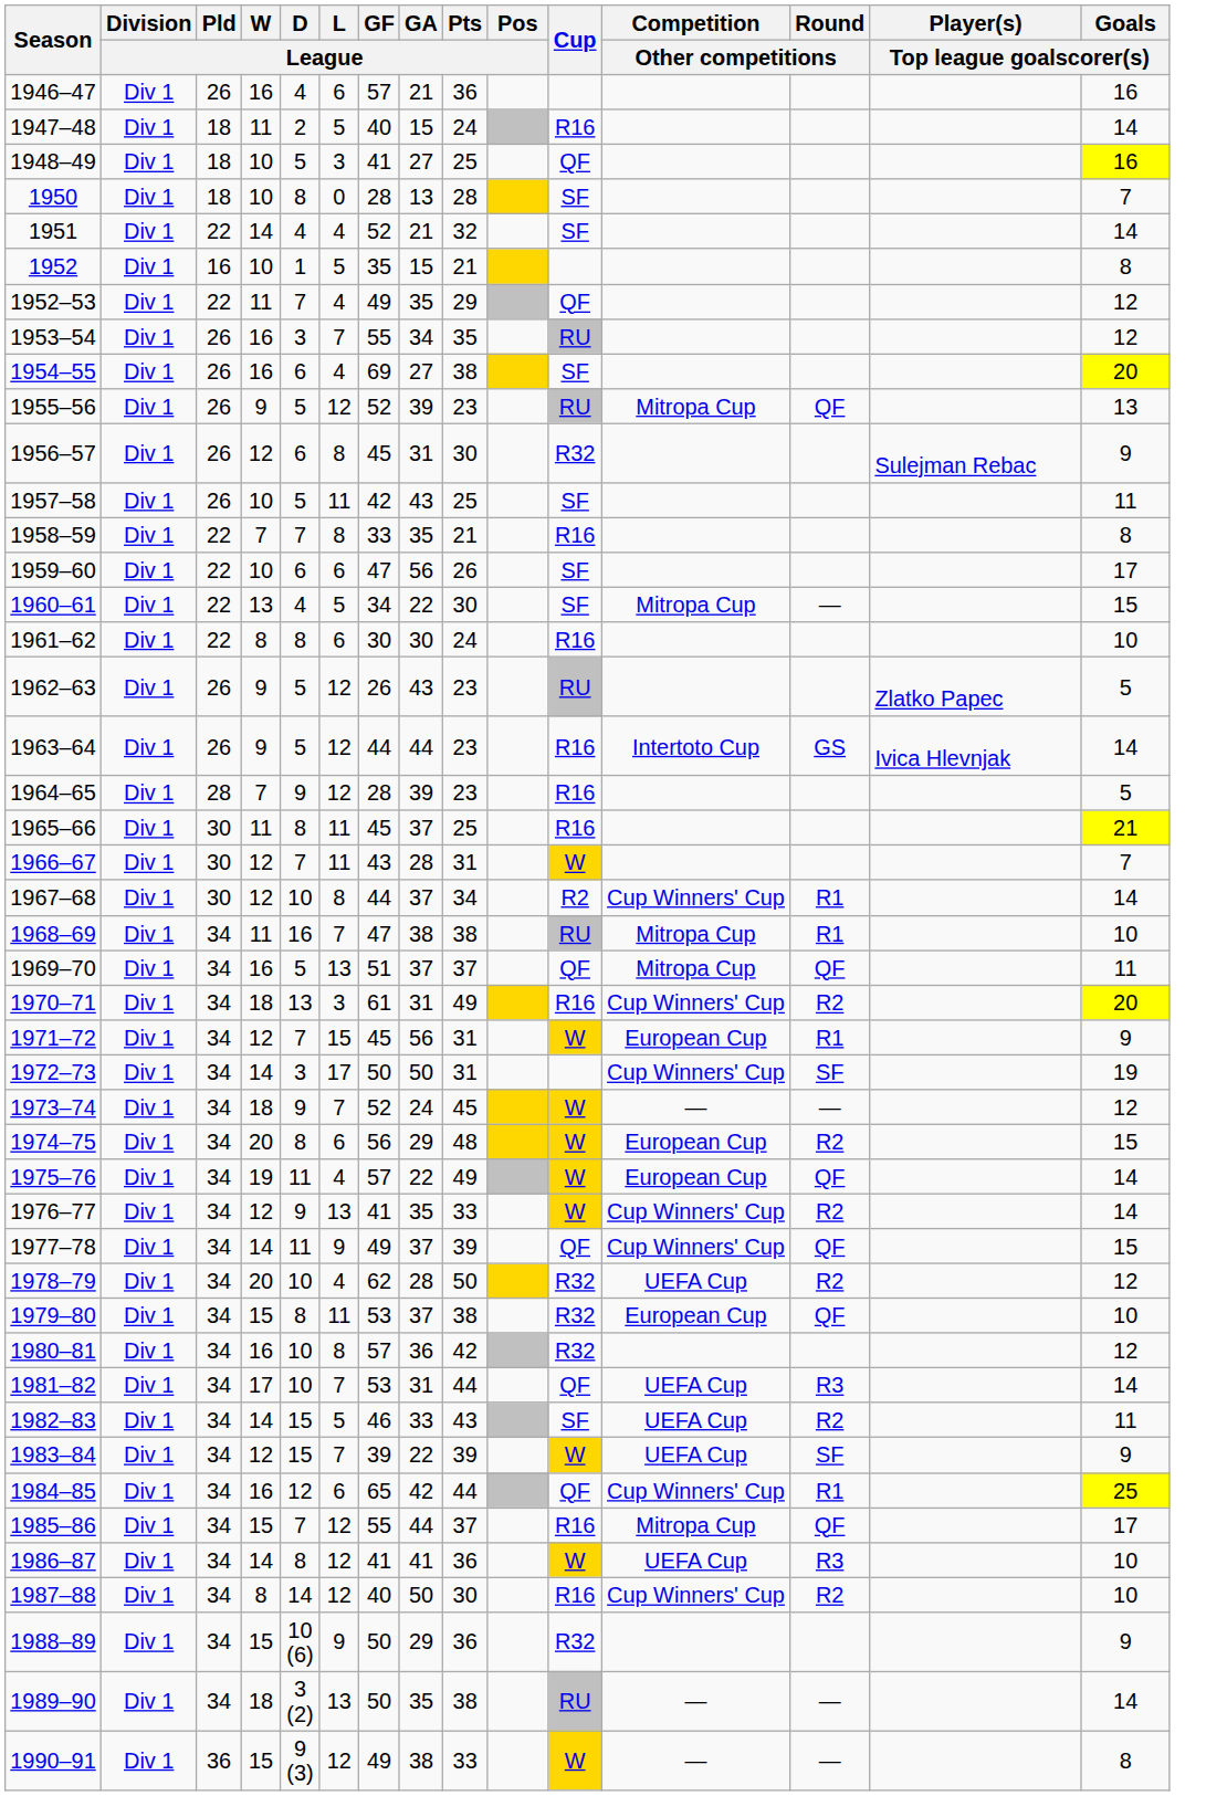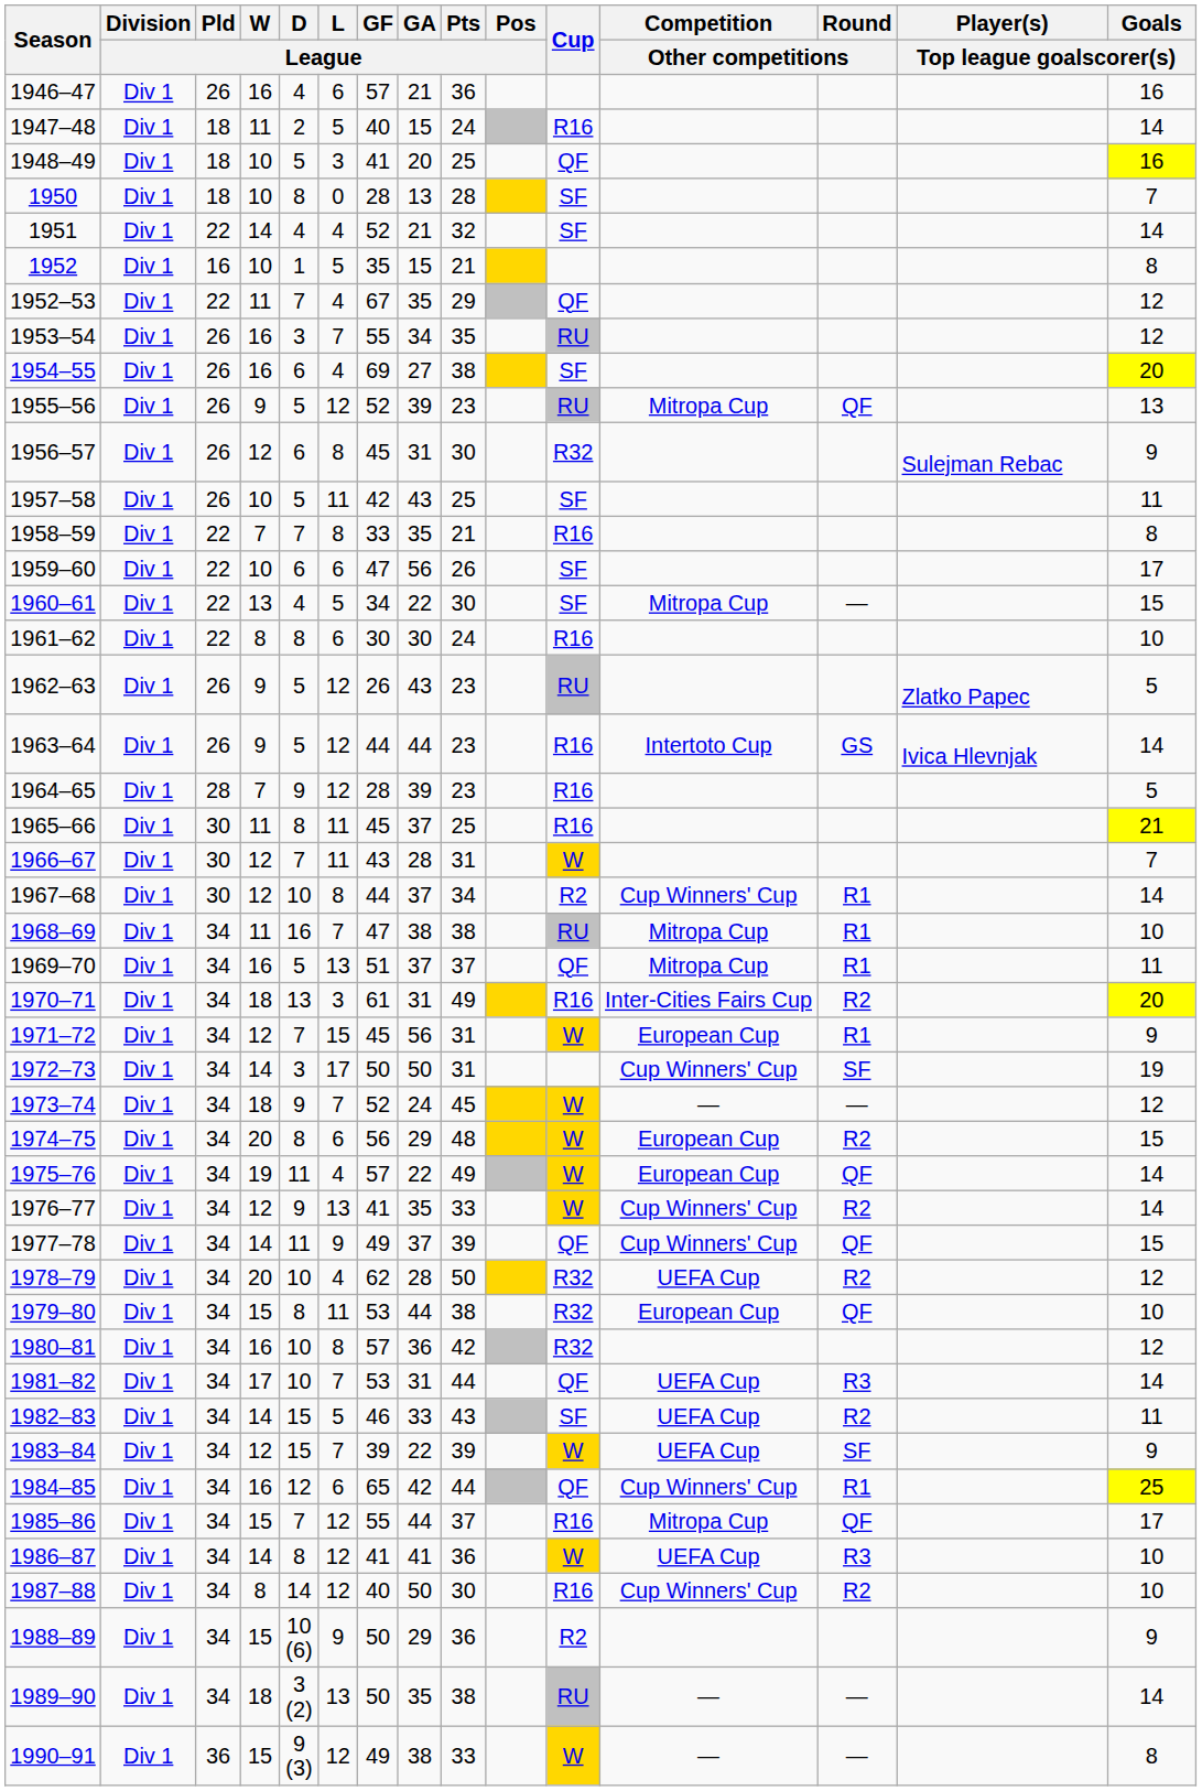 <table class="wikitable sortable" style="font-size:95%; text-align: center;">
 <tr>
 <th rowspan=2>Season</th>
 <th>Division</th>
 <th width="20">Pld</th>
 <th width="20">W</th>
 <th width="20">D</th>
 <th width="20">L</th>
 <th width="20">GF</th>
 <th width="20">GA</th>
 <th width="20">Pts</th>
 <th width="35">Pos</th>
 <th rowspan=2 width="30"><a href='#'>Cup</a></th>
 <th>Competition</th>
 <th>Round</th>
 <th>Player(s)</th>
 <th>Goals</th>
 </tr>
 <tr>
 <th class="unsortable" colspan=9>League</th>
 <th colspan=2 width="160">Other competitions</th>
 <th colspan=2 width="200">Top league goalscorer(s)</th>
 </tr>
 <tr>
 <td>1946–47</td>
 <td><a href='#'>Div 1</a></td>
 <td>26</td>
 <td>16</td>
 <td>4</td>
 <td>6</td>
 <td>57</td>
 <td>21</td>
 <td>36</td>
 <td></td>
 <td></td>
 <td></td>
 <td></td>
 <td align="left"></td>
 <td>16</td>
 </tr>
 <tr>
 <td>1947–48</td>
 <td><a href='#'>Div 1</a></td>
 <td>18</td>
 <td>11</td>
 <td>2</td>
 <td>5</td>
 <td>40</td>
 <td>15</td>
 <td>24</td>
 <td bgcolor=silver></td>
 <td><a href='#'>R16</a></td>
 <td></td>
 <td></td>
 <td align="left"></td>
 <td>14</td>
 </tr>
 <tr>
 <td>1948–49</td>
 <td><a href='#'>Div 1</a></td>
 <td>18</td>
 <td>10</td>
 <td>5</td>
 <td>3</td>
 <td>41</td>
-<td>27</td>
+<td>20</td>
 <td>25</td>
 <td></td>
 <td><a href='#'>QF</a></td>
 <td></td>
 <td></td>
 <td align="left"></td>
 <td bgcolor=yellow>16</td>
 </tr>
 <tr>
 <td><a href='#'>1950</a></td>
 <td><a href='#'>Div 1</a></td>
 <td>18</td>
 <td>10</td>
 <td>8</td>
 <td>0</td>
 <td>28</td>
 <td>13</td>
 <td>28</td>
 <td bgcolor=gold></td>
 <td><a href='#'>SF</a></td>
 <td></td>
 <td></td>
 <td align="left"></td>
 <td>7</td>
 </tr>
 <tr>
 <td>1951</td>
 <td><a href='#'>Div 1</a></td>
 <td>22</td>
 <td>14</td>
 <td>4</td>
 <td>4</td>
 <td>52</td>
 <td>21</td>
 <td>32</td>
 <td></td>
 <td><a href='#'>SF</a></td>
 <td></td>
 <td></td>
 <td align="left"></td>
 <td>14</td>
 </tr>
 <tr>
 <td><a href='#'>1952</a></td>
 <td><a href='#'>Div 1</a></td>
 <td>16</td>
 <td>10</td>
 <td>1</td>
 <td>5</td>
 <td>35</td>
 <td>15</td>
 <td>21</td>
 <td bgcolor=gold></td>
 <td></td>
 <td></td>
 <td></td>
 <td align="left"></td>
 <td>8</td>
 </tr>
 <tr>
 <td>1952–53</td>
 <td><a href='#'>Div 1</a></td>
 <td>22</td>
 <td>11</td>
 <td>7</td>
 <td>4</td>
-<td>49</td>
+<td>67</td>
 <td>35</td>
 <td>29</td>
 <td bgcolor=silver></td>
 <td><a href='#'>QF</a></td>
 <td></td>
 <td></td>
 <td align="left"></td>
 <td>12</td>
 </tr>
 <tr>
 <td>1953–54</td>
 <td><a href='#'>Div 1</a></td>
 <td>26</td>
 <td>16</td>
 <td>3</td>
 <td>7</td>
 <td>55</td>
 <td>34</td>
 <td>35</td>
 <td></td>
 <td bgcolor=silver><a href='#'>RU</a></td>
 <td></td>
 <td></td>
 <td align="left"></td>
 <td>12</td>
 </tr>
 <tr>
 <td><a href='#'>1954–55</a></td>
 <td><a href='#'>Div 1</a></td>
 <td>26</td>
 <td>16</td>
 <td>6</td>
 <td>4</td>
 <td>69</td>
 <td>27</td>
 <td>38</td>
 <td bgcolor=gold></td>
 <td><a href='#'>SF</a></td>
 <td></td>
 <td></td>
 <td align="left"></td>
 <td bgcolor=yellow>20</td>
 </tr>
 <tr>
 <td>1955–56</td>
 <td><a href='#'>Div 1</a></td>
 <td>26</td>
 <td>9</td>
 <td>5</td>
 <td>12</td>
 <td>52</td>
 <td>39</td>
 <td>23</td>
 <td></td>
 <td bgcolor=silver><a href='#'>RU</a></td>
 <td><a href='#'>Mitropa Cup</a></td>
 <td><a href='#'>QF</a></td>
 <td align="left"></td>
 <td>13</td>
 </tr>
 <tr>
 <td>1956–57</td>
 <td><a href='#'>Div 1</a></td>
 <td>26</td>
 <td>12</td>
 <td>6</td>
 <td>8</td>
 <td>45</td>
 <td>31</td>
 <td>30</td>
 <td></td>
 <td><a href='#'>R32</a></td>
 <td></td>
 <td></td>
 <td align="left"><br><a href='#'>Sulejman Rebac</a></td>
 <td>9</td>
 </tr>
 <tr>
 <td>1957–58</td>
 <td><a href='#'>Div 1</a></td>
 <td>26</td>
 <td>10</td>
 <td>5</td>
 <td>11</td>
 <td>42</td>
 <td>43</td>
 <td>25</td>
 <td></td>
 <td><a href='#'>SF</a></td>
 <td></td>
 <td></td>
 <td align="left"></td>
 <td>11</td>
 </tr>
 <tr>
 <td>1958–59</td>
 <td><a href='#'>Div 1</a></td>
 <td>22</td>
 <td>7</td>
 <td>7</td>
 <td>8</td>
 <td>33</td>
 <td>35</td>
 <td>21</td>
 <td></td>
 <td><a href='#'>R16</a></td>
 <td></td>
 <td></td>
 <td align="left"></td>
 <td>8</td>
 </tr>
 <tr>
 <td>1959–60</td>
 <td><a href='#'>Div 1</a></td>
 <td>22</td>
 <td>10</td>
 <td>6</td>
 <td>6</td>
 <td>47</td>
 <td>56</td>
 <td>26</td>
 <td></td>
 <td><a href='#'>SF</a></td>
 <td></td>
 <td></td>
 <td align="left"></td>
 <td>17</td>
 </tr>
 <tr>
 <td><a href='#'>1960–61</a></td>
 <td><a href='#'>Div 1</a></td>
 <td>22</td>
 <td>13</td>
 <td>4</td>
 <td>5</td>
 <td>34</td>
 <td>22</td>
 <td>30</td>
 <td></td>
 <td><a href='#'>SF</a></td>
 <td><a href='#'>Mitropa Cup</a></td>
 <td>—</td>
 <td align="left"></td>
 <td>15</td>
 </tr>
 <tr>
 <td>1961–62</td>
 <td><a href='#'>Div 1</a></td>
 <td>22</td>
 <td>8</td>
 <td>8</td>
 <td>6</td>
 <td>30</td>
 <td>30</td>
 <td>24</td>
 <td></td>
 <td><a href='#'>R16</a></td>
 <td></td>
 <td></td>
 <td align="left"></td>
 <td>10</td>
 </tr>
 <tr>
 <td>1962–63</td>
 <td><a href='#'>Div 1</a></td>
 <td>26</td>
 <td>9</td>
 <td>5</td>
 <td>12</td>
 <td>26</td>
 <td>43</td>
 <td>23</td>
 <td></td>
 <td bgcolor=silver><a href='#'>RU</a></td>
 <td></td>
 <td></td>
 <td align="left"><br><a href='#'>Zlatko Papec</a></td>
 <td>5</td>
 </tr>
 <tr>
 <td>1963–64</td>
 <td><a href='#'>Div 1</a></td>
 <td>26</td>
 <td>9</td>
 <td>5</td>
 <td>12</td>
 <td>44</td>
 <td>44</td>
 <td>23</td>
 <td></td>
 <td><a href='#'>R16</a></td>
 <td><a href='#'>Intertoto Cup</a></td>
 <td><a href='#'>GS</a></td>
 <td align="left"><br><a href='#'>Ivica Hlevnjak</a></td>
 <td>14</td>
 </tr>
 <tr>
 <td>1964–65</td>
 <td><a href='#'>Div 1</a></td>
 <td>28</td>
 <td>7</td>
 <td>9</td>
 <td>12</td>
 <td>28</td>
 <td>39</td>
 <td>23</td>
 <td></td>
 <td><a href='#'>R16</a></td>
 <td></td>
 <td></td>
 <td align="left"></td>
 <td>5</td>
 </tr>
 <tr>
 <td>1965–66</td>
 <td><a href='#'>Div 1</a></td>
 <td>30</td>
 <td>11</td>
 <td>8</td>
 <td>11</td>
 <td>45</td>
 <td>37</td>
 <td>25</td>
 <td></td>
 <td><a href='#'>R16</a></td>
 <td></td>
 <td></td>
 <td align="left"></td>
 <td bgcolor=yellow>21</td>
 </tr>
 <tr>
 <td><a href='#'>1966–67</a></td>
 <td><a href='#'>Div 1</a></td>
 <td>30</td>
 <td>12</td>
 <td>7</td>
 <td>11</td>
 <td>43</td>
 <td>28</td>
 <td>31</td>
 <td></td>
 <td bgcolor=gold><a href='#'>W</a></td>
 <td></td>
 <td></td>
 <td align="left"></td>
 <td>7</td>
 </tr>
 <tr>
 <td>1967–68</td>
 <td><a href='#'>Div 1</a></td>
 <td>30</td>
 <td>12</td>
 <td>10</td>
 <td>8</td>
 <td>44</td>
 <td>37</td>
 <td>34</td>
 <td></td>
 <td><a href='#'>R2</a></td>
 <td><a href='#'>Cup Winners' Cup</a></td>
 <td><a href='#'>R1</a></td>
 <td align="left"></td>
 <td>14</td>
 </tr>
 <tr>
 <td><a href='#'>1968–69</a></td>
 <td><a href='#'>Div 1</a></td>
 <td>34</td>
 <td>11</td>
 <td>16</td>
 <td>7</td>
 <td>47</td>
 <td>38</td>
 <td>38</td>
 <td></td>
 <td bgcolor=silver><a href='#'>RU</a></td>
 <td><a href='#'>Mitropa Cup</a></td>
 <td><a href='#'>R1</a></td>
 <td align="left"></td>
 <td>10</td>
 </tr>
 <tr>
 <td>1969–70</td>
 <td><a href='#'>Div 1</a></td>
 <td>34</td>
 <td>16</td>
 <td>5</td>
 <td>13</td>
 <td>51</td>
 <td>37</td>
 <td>37</td>
 <td></td>
 <td><a href='#'>QF</a></td>
 <td><a href='#'>Mitropa Cup</a></td>
-<td><a href='#'>QF</a></td>
+<td><a href='#'>R1</a></td>
 <td align="left"></td>
 <td>11</td>
 </tr>
 <tr>
 <td><a href='#'>1970–71</a></td>
 <td><a href='#'>Div 1</a></td>
 <td>34</td>
 <td>18</td>
 <td>13</td>
 <td>3</td>
 <td>61</td>
 <td>31</td>
 <td>49</td>
 <td bgcolor=gold></td>
 <td><a href='#'>R16</a></td>
-<td><a href='#'>Cup Winners' Cup</a></td>
+<td><a href='#'>Inter-Cities Fairs Cup</a></td>
 <td><a href='#'>R2</a></td>
 <td align="left"></td>
 <td bgcolor=yellow>20</td>
 </tr>
 <tr>
 <td><a href='#'>1971–72</a></td>
 <td><a href='#'>Div 1</a></td>
 <td>34</td>
 <td>12</td>
 <td>7</td>
 <td>15</td>
 <td>45</td>
 <td>56</td>
 <td>31</td>
 <td></td>
 <td bgcolor=gold><a href='#'>W</a></td>
 <td><a href='#'>European Cup</a></td>
 <td><a href='#'>R1</a></td>
 <td align="left"></td>
 <td>9</td>
 </tr>
 <tr>
 <td><a href='#'>1972–73</a></td>
 <td><a href='#'>Div 1</a></td>
 <td>34</td>
 <td>14</td>
 <td>3</td>
 <td>17</td>
 <td>50</td>
 <td>50</td>
 <td>31</td>
 <td></td>
 <td></td>
 <td><a href='#'>Cup Winners' Cup</a></td>
 <td><a href='#'>SF</a></td>
 <td align="left"></td>
 <td>19</td>
 </tr>
 <tr>
 <td><a href='#'>1973–74</a></td>
 <td><a href='#'>Div 1</a></td>
 <td>34</td>
 <td>18</td>
 <td>9</td>
 <td>7</td>
 <td>52</td>
 <td>24</td>
 <td>45</td>
 <td bgcolor=gold></td>
 <td bgcolor=gold><a href='#'>W</a></td>
 <td>—</td>
 <td>—</td>
 <td align="left"></td>
 <td>12</td>
 </tr>
 <tr>
 <td><a href='#'>1974–75</a></td>
 <td><a href='#'>Div 1</a></td>
 <td>34</td>
 <td>20</td>
 <td>8</td>
 <td>6</td>
 <td>56</td>
 <td>29</td>
 <td>48</td>
 <td bgcolor=gold></td>
 <td bgcolor=gold><a href='#'>W</a></td>
 <td><a href='#'>European Cup</a></td>
 <td><a href='#'>R2</a></td>
 <td align="left"></td>
 <td>15</td>
 </tr>
 <tr>
 <td><a href='#'>1975–76</a></td>
 <td><a href='#'>Div 1</a></td>
 <td>34</td>
 <td>19</td>
 <td>11</td>
 <td>4</td>
 <td>57</td>
 <td>22</td>
 <td>49</td>
 <td bgcolor=silver></td>
 <td bgcolor=gold><a href='#'>W</a></td>
 <td><a href='#'>European Cup</a></td>
 <td><a href='#'>QF</a></td>
 <td align="left"></td>
 <td>14</td>
 </tr>
 <tr>
 <td>1976–77</td>
 <td><a href='#'>Div 1</a></td>
 <td>34</td>
 <td>12</td>
 <td>9</td>
 <td>13</td>
 <td>41</td>
 <td>35</td>
 <td>33</td>
 <td></td>
 <td bgcolor=gold><a href='#'>W</a></td>
 <td><a href='#'>Cup Winners' Cup</a></td>
 <td><a href='#'>R2</a></td>
 <td align="left"></td>
 <td>14</td>
 </tr>
 <tr>
 <td>1977–78</td>
 <td><a href='#'>Div 1</a></td>
 <td>34</td>
 <td>14</td>
 <td>11</td>
 <td>9</td>
 <td>49</td>
 <td>37</td>
 <td>39</td>
 <td></td>
 <td><a href='#'>QF</a></td>
 <td><a href='#'>Cup Winners' Cup</a></td>
 <td><a href='#'>QF</a></td>
 <td align="left"></td>
 <td>15</td>
 </tr>
 <tr>
 <td><a href='#'>1978–79</a></td>
 <td><a href='#'>Div 1</a></td>
 <td>34</td>
 <td>20</td>
 <td>10</td>
 <td>4</td>
 <td>62</td>
 <td>28</td>
 <td>50</td>
 <td bgcolor=gold></td>
 <td><a href='#'>R32</a></td>
 <td><a href='#'>UEFA Cup</a></td>
 <td><a href='#'>R2</a></td>
 <td align="left"></td>
 <td>12</td>
 </tr>
 <tr>
 <td><a href='#'>1979–80</a></td>
 <td><a href='#'>Div 1</a></td>
 <td>34</td>
 <td>15</td>
 <td>8</td>
 <td>11</td>
 <td>53</td>
-<td>37</td>
+<td>44</td>
 <td>38</td>
 <td></td>
 <td><a href='#'>R32</a></td>
 <td><a href='#'>European Cup</a></td>
 <td><a href='#'>QF</a></td>
 <td align="left"></td>
 <td>10</td>
 </tr>
 <tr>
 <td><a href='#'>1980–81</a></td>
 <td><a href='#'>Div 1</a></td>
 <td>34</td>
 <td>16</td>
 <td>10</td>
 <td>8</td>
 <td>57</td>
 <td>36</td>
 <td>42</td>
 <td bgcolor=silver></td>
 <td><a href='#'>R32</a></td>
 <td></td>
 <td></td>
 <td align="left"></td>
 <td>12</td>
 </tr>
 <tr>
 <td><a href='#'>1981–82</a></td>
 <td><a href='#'>Div 1</a></td>
 <td>34</td>
 <td>17</td>
 <td>10</td>
 <td>7</td>
 <td>53</td>
 <td>31</td>
 <td>44</td>
 <td></td>
 <td><a href='#'>QF</a></td>
 <td><a href='#'>UEFA Cup</a></td>
 <td><a href='#'>R3</a></td>
 <td align="left"></td>
 <td>14</td>
 </tr>
 <tr>
 <td><a href='#'>1982–83</a></td>
 <td><a href='#'>Div 1</a></td>
 <td>34</td>
 <td>14</td>
 <td>15</td>
 <td>5</td>
 <td>46</td>
 <td>33</td>
 <td>43</td>
 <td bgcolor=silver></td>
 <td><a href='#'>SF</a></td>
 <td><a href='#'>UEFA Cup</a></td>
 <td><a href='#'>R2</a></td>
 <td align="left"></td>
 <td>11</td>
 </tr>
 <tr>
 <td><a href='#'>1983–84</a></td>
 <td><a href='#'>Div 1</a></td>
 <td>34</td>
 <td>12</td>
 <td>15</td>
 <td>7</td>
 <td>39</td>
 <td>22</td>
 <td>39</td>
 <td></td>
 <td bgcolor=gold><a href='#'>W</a></td>
 <td><a href='#'>UEFA Cup</a></td>
 <td><a href='#'>SF</a></td>
 <td align="left"></td>
 <td>9</td>
 </tr>
 <tr>
 <td><a href='#'>1984–85</a></td>
 <td><a href='#'>Div 1</a></td>
 <td>34</td>
 <td>16</td>
 <td>12</td>
 <td>6</td>
 <td>65</td>
 <td>42</td>
 <td>44</td>
 <td bgcolor=silver></td>
 <td><a href='#'>QF</a></td>
 <td><a href='#'>Cup Winners' Cup</a></td>
 <td><a href='#'>R1</a></td>
 <td align="left"></td>
 <td bgcolor=yellow>25</td>
 </tr>
 <tr>
 <td><a href='#'>1985–86</a></td>
 <td><a href='#'>Div 1</a></td>
 <td>34</td>
 <td>15</td>
 <td>7</td>
 <td>12</td>
 <td>55</td>
 <td>44</td>
 <td>37</td>
 <td></td>
 <td><a href='#'>R16</a></td>
 <td><a href='#'>Mitropa Cup</a></td>
 <td><a href='#'>QF</a></td>
 <td align="left"></td>
 <td>17</td>
 </tr>
 <tr>
 <td><a href='#'>1986–87</a></td>
 <td><a href='#'>Div 1</a></td>
 <td>34</td>
 <td>14</td>
 <td>8</td>
 <td>12</td>
 <td>41</td>
 <td>41</td>
 <td>36</td>
 <td></td>
 <td bgcolor=gold><a href='#'>W</a></td>
 <td><a href='#'>UEFA Cup</a></td>
 <td><a href='#'>R3</a></td>
 <td align="left"></td>
 <td>10</td>
 </tr>
 <tr>
 <td><a href='#'>1987–88</a></td>
 <td><a href='#'>Div 1</a></td>
 <td>34</td>
 <td>8</td>
 <td>14</td>
 <td>12</td>
 <td>40</td>
 <td>50</td>
 <td>30</td>
 <td></td>
 <td><a href='#'>R16</a></td>
 <td><a href='#'>Cup Winners' Cup</a></td>
 <td><a href='#'>R2</a></td>
 <td align="left"></td>
 <td>10</td>
 </tr>
 <tr>
 <td><a href='#'>1988–89</a></td>
 <td><a href='#'>Div 1</a></td>
 <td>34</td>
 <td>15</td>
 <td>10 (6)</td>
 <td>9</td>
 <td>50</td>
 <td>29</td>
 <td>36</td>
 <td></td>
-<td><a href='#'>R32</a></td>
+<td><a href='#'>R2</a></td>
 <td></td>
 <td></td>
 <td align="left"></td>
 <td>9</td>
 </tr>
 <tr>
 <td><a href='#'>1989–90</a></td>
 <td><a href='#'>Div 1</a></td>
 <td>34</td>
 <td>18</td>
 <td>3 (2)</td>
 <td>13</td>
 <td>50</td>
 <td>35</td>
 <td>38</td>
 <td></td>
 <td bgcolor=silver><a href='#'>RU</a></td>
 <td>—</td>
 <td>—</td>
 <td align="left"></td>
 <td>14</td>
 </tr>
 <tr>
 <td><a href='#'>1990–91</a></td>
 <td><a href='#'>Div 1</a></td>
 <td>36</td>
 <td>15</td>
 <td>9 (3)</td>
 <td>12</td>
 <td>49</td>
 <td>38</td>
 <td>33</td>
 <td></td>
 <td bgcolor=gold><a href='#'>W</a></td>
 <td>—</td>
 <td>—</td>
 <td align="left"></td>
 <td>8</td>
 </tr>
 </table>
